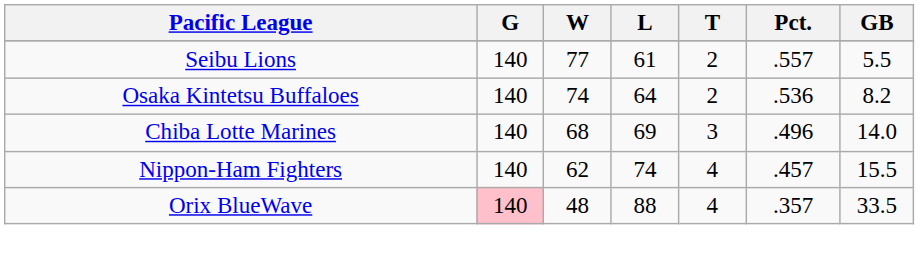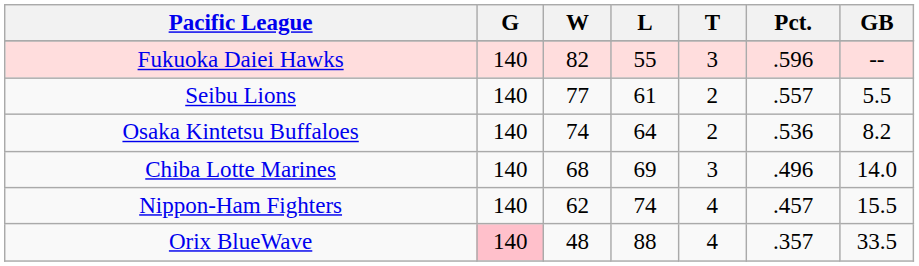 <table class="wikitable" width="50%" style="text-align:center;">
 <tr>
 <th width="35%"><a href='#'>Pacific League</a></th>
 <th width="5%">G</th>
 <th width="5%">W</th>
 <th width="5%">L</th>
 <th width="5%">T</th>
 <th width="7%">Pct.</th>
 <th width="5%">GB</th>
 </tr>
 <tr align=center>
+</tr>
+<tr style="background-color:#fdd">
+<td><a href='#'>Fukuoka Daiei Hawks</a></td>
+<td>140</td>
+<td>82</td>
+<td>55</td>
+<td>3</td>
+<td>.596</td>
+<td>--</td>
 </tr>
 <tr align=center>
 <td><a href='#'>Seibu Lions</a></td>
 <td>140</td>
 <td>77</td>
 <td>61</td>
 <td>2</td>
 <td>.557</td>
 <td>5.5</td>
 </tr>
 <tr align=center>
 <td><a href='#'>Osaka Kintetsu Buffaloes</a></td>
 <td>140</td>
 <td>74</td>
 <td>64</td>
 <td>2</td>
 <td>.536</td>
 <td>8.2</td>
 </tr>
 <tr align=center>
 <td><a href='#'>Chiba Lotte Marines</a></td>
 <td>140</td>
 <td>68</td>
 <td>69</td>
 <td>3</td>
 <td>.496</td>
 <td>14.0</td>
 </tr>
 <tr align=center>
 <td><a href='#'>Nippon-Ham Fighters</a></td>
 <td>140</td>
 <td>62</td>
 <td>74</td>
 <td>4</td>
 <td>.457</td>
 <td>15.5</td>
 </tr>
 <tr align=center>
 <td><a href='#'>Orix BlueWave</a></td>
 <td style="background: pink;">140</td>
 <td>48</td>
 <td>88</td>
 <td>4</td>
 <td>.357</td>
 <td>33.5</td>
 </tr>
 </table>
